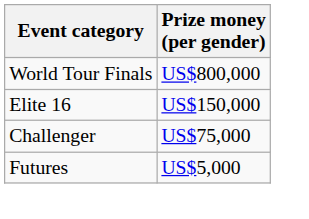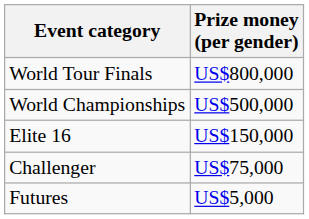 <table class="wikitable">
 <tr>
 <th>Event category</th>
 <th>Prize money<br>(per gender)</th>
 </tr>
 <tr>
 <td>World Tour Finals</td>
 <td><a href='#'>US$</a>800,000</td>
+</tr>
+<tr>
+<td>World Championships</td>
+<td><a href='#'>US$</a>500,000</td>
 </tr>
 <tr>
 <td>Elite 16</td>
 <td><a href='#'>US$</a>150,000</td>
 </tr>
 <tr>
 <td>Challenger</td>
 <td><a href='#'>US$</a>75,000</td>
 </tr>
 <tr>
 <td>Futures</td>
 <td><a href='#'>US$</a>5,000</td>
 </tr>
 </table>
